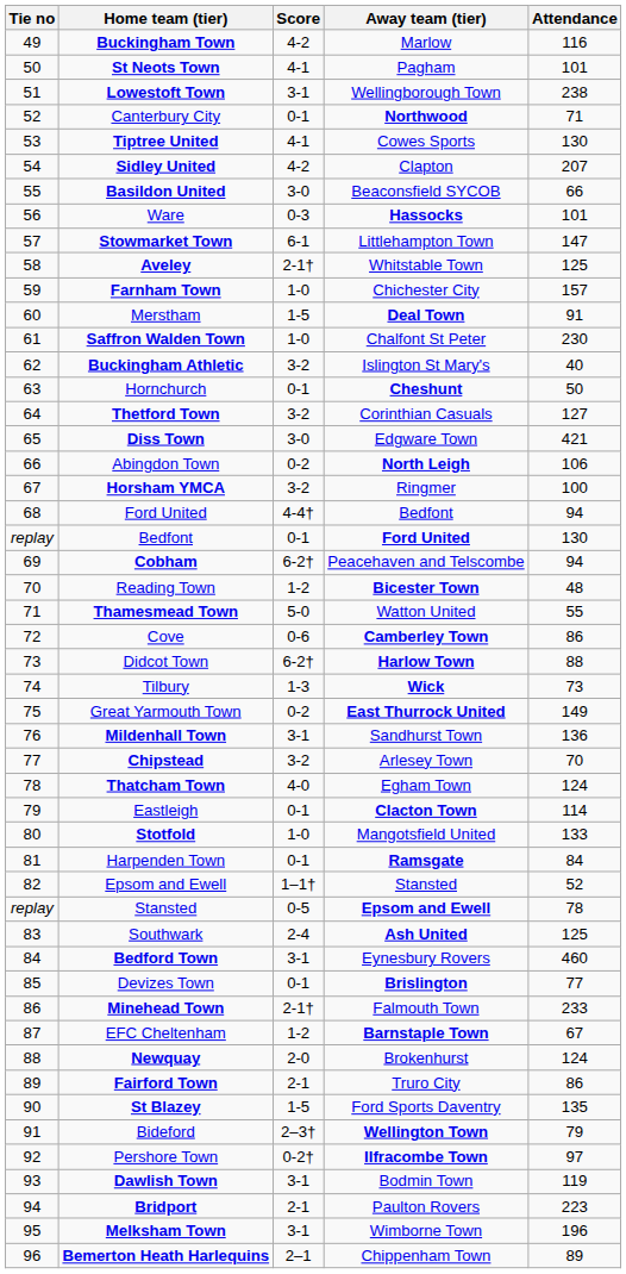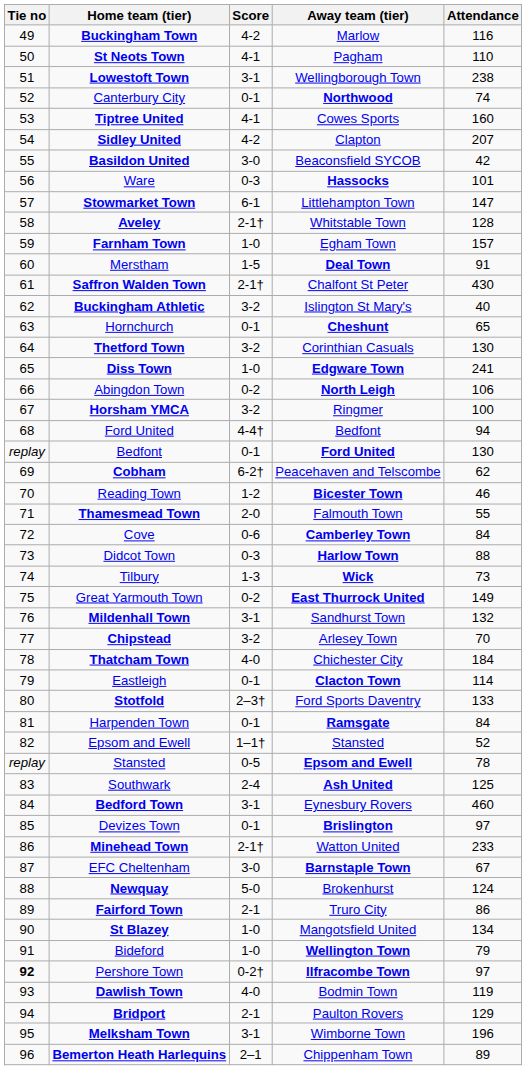 <table class="wikitable" style="text-align: center; font-size:85%">
 <tr>
 <th>Tie no</th>
 <th>Home team (tier)</th>
 <th>Score</th>
 <th>Away team (tier)</th>
 <th>Attendance</th>
 </tr>
 <tr>
 <td>49</td>
 <td><strong><a href='#'>Buckingham Town</a></strong></td>
 <td>4-2</td>
 <td><a href='#'>Marlow</a></td>
 <td>116</td>
 </tr>
 <tr>
 <td>50</td>
 <td><strong><a href='#'>St Neots Town</a></strong></td>
 <td>4-1</td>
 <td><a href='#'>Pagham</a></td>
-<td>101</td>
+<td>110</td>
 </tr>
 <tr>
 <td>51</td>
 <td><strong><a href='#'>Lowestoft Town</a></strong></td>
 <td>3-1</td>
 <td><a href='#'>Wellingborough Town</a></td>
 <td>238</td>
 </tr>
 <tr>
 <td>52</td>
 <td><a href='#'>Canterbury City</a></td>
 <td>0-1</td>
 <td><strong><a href='#'>Northwood</a></strong></td>
-<td>71</td>
+<td>74</td>
 </tr>
 <tr>
 <td>53</td>
 <td><strong><a href='#'>Tiptree United</a></strong></td>
 <td>4-1</td>
 <td><a href='#'>Cowes Sports</a></td>
-<td>130</td>
+<td>160</td>
 </tr>
 <tr>
 <td>54</td>
 <td><strong><a href='#'>Sidley United</a></strong></td>
 <td>4-2</td>
 <td><a href='#'>Clapton</a></td>
 <td>207</td>
 </tr>
 <tr>
 <td>55</td>
 <td><strong><a href='#'>Basildon United</a></strong></td>
 <td>3-0</td>
 <td><a href='#'>Beaconsfield SYCOB</a></td>
-<td>66</td>
+<td>42</td>
 </tr>
 <tr>
 <td>56</td>
 <td><a href='#'>Ware</a></td>
 <td>0-3</td>
 <td><strong><a href='#'>Hassocks</a></strong></td>
 <td>101</td>
 </tr>
 <tr>
 <td>57</td>
 <td><strong><a href='#'>Stowmarket Town</a></strong></td>
 <td>6-1</td>
 <td><a href='#'>Littlehampton Town</a></td>
 <td>147</td>
 </tr>
 <tr>
 <td>58</td>
 <td><strong><a href='#'>Aveley</a></strong></td>
 <td>2-1†</td>
 <td><a href='#'>Whitstable Town</a></td>
-<td>125</td>
+<td>128</td>
 </tr>
 <tr>
 <td>59</td>
 <td><strong><a href='#'>Farnham Town</a></strong></td>
 <td>1-0</td>
-<td><a href='#'>Chichester City</a></td>
+<td><a href='#'>Egham Town</a></td>
 <td>157</td>
 </tr>
 <tr>
 <td>60</td>
 <td><a href='#'>Merstham</a></td>
 <td>1-5</td>
 <td><strong><a href='#'>Deal Town</a></strong></td>
 <td>91</td>
 </tr>
 <tr>
 <td>61</td>
 <td><strong><a href='#'>Saffron Walden Town</a></strong></td>
-<td>1-0</td>
+<td>2-1†</td>
 <td><a href='#'>Chalfont St Peter</a></td>
-<td>230</td>
+<td>430</td>
 </tr>
 <tr>
 <td>62</td>
 <td><strong><a href='#'>Buckingham Athletic</a></strong></td>
 <td>3-2</td>
 <td><a href='#'>Islington St Mary's</a></td>
 <td>40</td>
 </tr>
 <tr>
 <td>63</td>
 <td><a href='#'>Hornchurch</a></td>
 <td>0-1</td>
 <td><strong><a href='#'>Cheshunt</a></strong></td>
-<td>50</td>
+<td>65</td>
 </tr>
 <tr>
 <td>64</td>
 <td><strong><a href='#'>Thetford Town</a></strong></td>
 <td>3-2</td>
 <td><a href='#'>Corinthian Casuals</a></td>
-<td>127</td>
+<td>130</td>
 </tr>
 <tr>
 <td>65</td>
 <td><strong><a href='#'>Diss Town</a></strong></td>
-<td>3-0</td>
-<td><a href='#'>Edgware Town</a></td>
-<td>421</td>
+<td>1-0</td>
+<td><strong><a href='#'>Edgware Town</a></strong></td>
+<td>241</td>
 </tr>
 <tr>
 <td>66</td>
 <td><a href='#'>Abingdon Town</a></td>
 <td>0-2</td>
 <td><strong><a href='#'>North Leigh</a></strong></td>
 <td>106</td>
 </tr>
 <tr>
 <td>67</td>
 <td><strong><a href='#'>Horsham YMCA</a></strong></td>
 <td>3-2</td>
 <td><a href='#'>Ringmer</a></td>
 <td>100</td>
 </tr>
 <tr>
 <td>68</td>
 <td><a href='#'>Ford United</a></td>
 <td>4-4†</td>
 <td><a href='#'>Bedfont</a></td>
 <td>94</td>
 </tr>
 <tr>
 <td><em>replay</em></td>
 <td><a href='#'>Bedfont</a></td>
 <td>0-1</td>
 <td><strong><a href='#'>Ford United</a></strong></td>
 <td>130</td>
 </tr>
 <tr>
 <td>69</td>
 <td><strong><a href='#'>Cobham</a></strong></td>
 <td>6-2†</td>
 <td><a href='#'>Peacehaven and Telscombe</a></td>
-<td>94</td>
+<td>62</td>
 </tr>
 <tr>
 <td>70</td>
 <td><a href='#'>Reading Town</a></td>
 <td>1-2</td>
 <td><strong><a href='#'>Bicester Town</a></strong></td>
-<td>48</td>
+<td>46</td>
 </tr>
 <tr>
 <td>71</td>
 <td><strong><a href='#'>Thamesmead Town</a></strong></td>
-<td>5-0</td>
-<td><a href='#'>Watton United</a></td>
+<td>2-0</td>
+<td><a href='#'>Falmouth Town</a></td>
 <td>55</td>
 </tr>
 <tr>
 <td>72</td>
 <td><a href='#'>Cove</a></td>
 <td>0-6</td>
 <td><strong><a href='#'>Camberley Town</a></strong></td>
-<td>86</td>
+<td>84</td>
 </tr>
 <tr>
 <td>73</td>
 <td><a href='#'>Didcot Town</a></td>
-<td>6-2†</td>
+<td>0-3</td>
 <td><strong><a href='#'>Harlow Town</a></strong></td>
 <td>88</td>
 </tr>
 <tr>
 <td>74</td>
 <td><a href='#'>Tilbury</a></td>
 <td>1-3</td>
 <td><strong><a href='#'>Wick</a></strong></td>
 <td>73</td>
 </tr>
 <tr>
 <td>75</td>
 <td><a href='#'>Great Yarmouth Town</a></td>
 <td>0-2</td>
 <td><strong><a href='#'>East Thurrock United</a></strong></td>
 <td>149</td>
 </tr>
 <tr>
 <td>76</td>
 <td><strong><a href='#'>Mildenhall Town</a></strong></td>
 <td>3-1</td>
 <td><a href='#'>Sandhurst Town</a></td>
-<td>136</td>
+<td>132</td>
 </tr>
 <tr>
 <td>77</td>
 <td><strong><a href='#'>Chipstead</a></strong></td>
 <td>3-2</td>
 <td><a href='#'>Arlesey Town</a></td>
 <td>70</td>
 </tr>
 <tr>
 <td>78</td>
 <td><strong><a href='#'>Thatcham Town</a></strong></td>
 <td>4-0</td>
-<td><a href='#'>Egham Town</a></td>
-<td>124</td>
+<td><a href='#'>Chichester City</a></td>
+<td>184</td>
 </tr>
 <tr>
 <td>79</td>
 <td><a href='#'>Eastleigh</a></td>
 <td>0-1</td>
 <td><strong><a href='#'>Clacton Town</a></strong></td>
 <td>114</td>
 </tr>
 <tr>
 <td>80</td>
 <td><strong><a href='#'>Stotfold</a></strong></td>
-<td>1-0</td>
-<td><a href='#'>Mangotsfield United</a></td>
+<td>2–3†</td>
+<td><a href='#'>Ford Sports Daventry</a></td>
 <td>133</td>
 </tr>
 <tr>
 <td>81</td>
 <td><a href='#'>Harpenden Town</a></td>
 <td>0-1</td>
 <td><strong><a href='#'>Ramsgate</a></strong></td>
 <td>84</td>
 </tr>
 <tr>
 <td>82</td>
 <td><a href='#'>Epsom and Ewell</a></td>
 <td>1–1†</td>
 <td><a href='#'>Stansted</a></td>
 <td>52</td>
 </tr>
 <tr>
 <td><em>replay</em></td>
 <td><a href='#'>Stansted</a></td>
 <td>0-5</td>
 <td><strong><a href='#'>Epsom and Ewell</a></strong></td>
 <td>78</td>
 </tr>
 <tr>
 <td>83</td>
 <td><a href='#'>Southwark</a></td>
 <td>2-4</td>
 <td><strong><a href='#'>Ash United</a></strong></td>
 <td>125</td>
 </tr>
 <tr>
 <td>84</td>
 <td><strong><a href='#'>Bedford Town</a></strong></td>
 <td>3-1</td>
 <td><a href='#'>Eynesbury Rovers</a></td>
 <td>460</td>
 </tr>
 <tr>
 <td>85</td>
 <td><a href='#'>Devizes Town</a></td>
 <td>0-1</td>
 <td><strong><a href='#'>Brislington</a></strong></td>
-<td>77</td>
+<td>97</td>
 </tr>
 <tr>
 <td>86</td>
 <td><strong><a href='#'>Minehead Town</a></strong></td>
 <td>2-1†</td>
-<td><a href='#'>Falmouth Town</a></td>
+<td><a href='#'>Watton United</a></td>
 <td>233</td>
 </tr>
 <tr>
 <td>87</td>
 <td><a href='#'>EFC Cheltenham</a></td>
-<td>1-2</td>
+<td>3-0</td>
 <td><strong><a href='#'>Barnstaple Town</a></strong></td>
 <td>67</td>
 </tr>
 <tr>
 <td>88</td>
 <td><strong><a href='#'>Newquay</a></strong></td>
-<td>2-0</td>
+<td>5-0</td>
 <td><a href='#'>Brokenhurst</a></td>
 <td>124</td>
 </tr>
 <tr>
 <td>89</td>
 <td><strong><a href='#'>Fairford Town</a></strong></td>
 <td>2-1</td>
 <td><a href='#'>Truro City</a></td>
 <td>86</td>
 </tr>
 <tr>
 <td>90</td>
 <td><strong><a href='#'>St Blazey</a></strong></td>
-<td>1-5</td>
-<td><a href='#'>Ford Sports Daventry</a></td>
-<td>135</td>
+<td>1-0</td>
+<td><a href='#'>Mangotsfield United</a></td>
+<td>134</td>
 </tr>
 <tr>
 <td>91</td>
 <td><a href='#'>Bideford</a></td>
-<td>2–3†</td>
+<td>1-0</td>
 <td><strong><a href='#'>Wellington Town</a></strong></td>
 <td>79</td>
 </tr>
 <tr>
-<td>92</td>
+<td><strong>92</strong></td>
 <td><a href='#'>Pershore Town</a></td>
 <td>0-2†</td>
 <td><strong><a href='#'>Ilfracombe Town</a></strong></td>
 <td>97</td>
 </tr>
 <tr>
 <td>93</td>
 <td><strong><a href='#'>Dawlish Town</a></strong></td>
-<td>3-1</td>
+<td>4-0</td>
 <td><a href='#'>Bodmin Town</a></td>
 <td>119</td>
 </tr>
 <tr>
 <td>94</td>
 <td><strong><a href='#'>Bridport</a></strong></td>
 <td>2-1</td>
 <td><a href='#'>Paulton Rovers</a></td>
-<td>223</td>
+<td>129</td>
 </tr>
 <tr>
 <td>95</td>
 <td><strong><a href='#'>Melksham Town</a></strong></td>
 <td>3-1</td>
 <td><a href='#'>Wimborne Town</a></td>
 <td>196</td>
 </tr>
 <tr>
 <td>96</td>
 <td><strong><a href='#'>Bemerton Heath Harlequins</a></strong></td>
 <td>2–1</td>
 <td><a href='#'>Chippenham Town</a></td>
 <td>89</td>
 </tr>
 </table>
